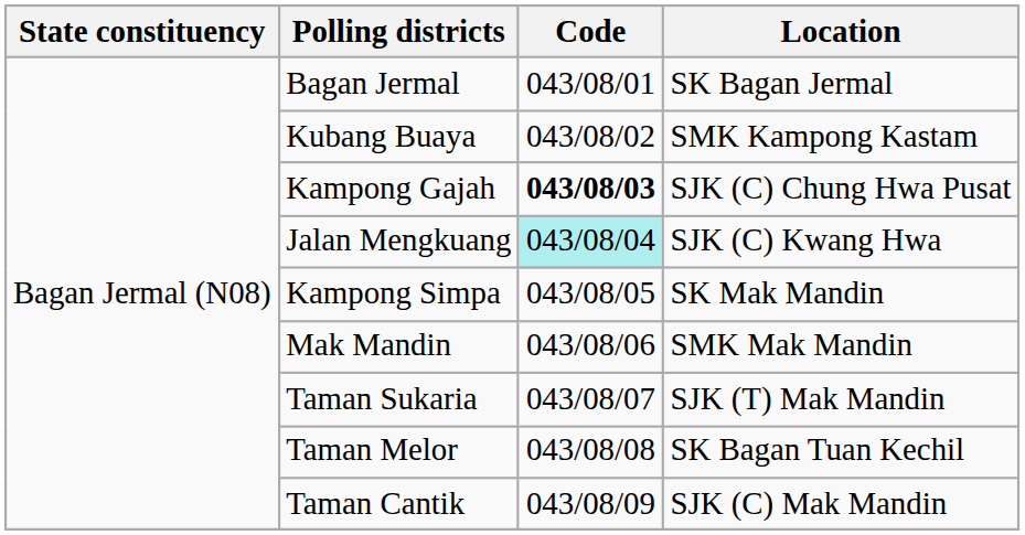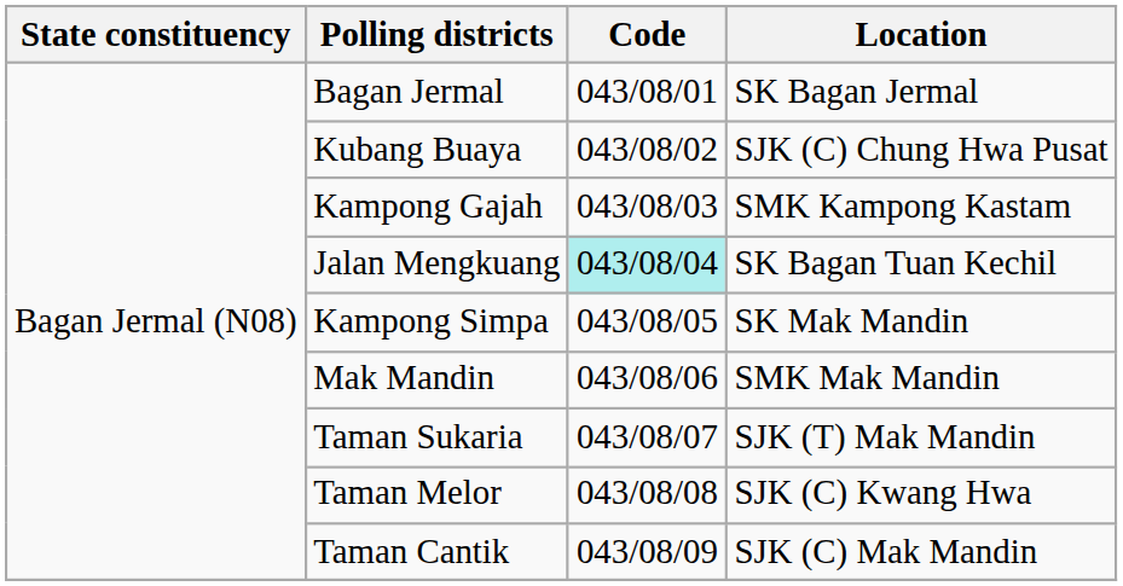 <table class="wikitable sortable mw-collapsible" style="white-space:nowrap;font-size:85%">
 <tr>
 <th>State constituency</th>
 <th>Polling districts</th>
 <th>Code</th>
 <th>Location</th>
 </tr>
 <tr>
 <td rowspan="9">Bagan Jermal (N08)</td>
 <td>Bagan Jermal</td>
 <td>043/08/01</td>
 <td>SK Bagan Jermal</td>
 </tr>
 <tr>
 <td>Kubang Buaya</td>
 <td>043/08/02</td>
-<td>SMK Kampong Kastam</td>
+<td>SJK (C) Chung Hwa Pusat</td>
 </tr>
 <tr>
 <td>Kampong Gajah</td>
-<td><strong>043/08/03</strong></td>
-<td>SJK (C) Chung Hwa Pusat</td>
+<td>043/08/03</td>
+<td>SMK Kampong Kastam</td>
 </tr>
 <tr>
 <td>Jalan Mengkuang</td>
 <td style="background: paleturquoise;">043/08/04</td>
-<td>SJK (C) Kwang Hwa</td>
+<td>SK Bagan Tuan Kechil</td>
 </tr>
 <tr>
 <td>Kampong Simpa</td>
 <td>043/08/05</td>
 <td>SK Mak Mandin</td>
 </tr>
 <tr>
 <td>Mak Mandin</td>
 <td>043/08/06</td>
 <td>SMK Mak Mandin</td>
 </tr>
 <tr>
 <td>Taman Sukaria</td>
 <td>043/08/07</td>
 <td>SJK (T) Mak Mandin</td>
 </tr>
 <tr>
 <td>Taman Melor</td>
 <td>043/08/08</td>
-<td>SK Bagan Tuan Kechil</td>
+<td>SJK (C) Kwang Hwa</td>
 </tr>
 <tr>
 <td>Taman Cantik</td>
 <td>043/08/09</td>
 <td>SJK (C) Mak Mandin</td>
 </tr>
 <tr>
 </tr>
 </table>
